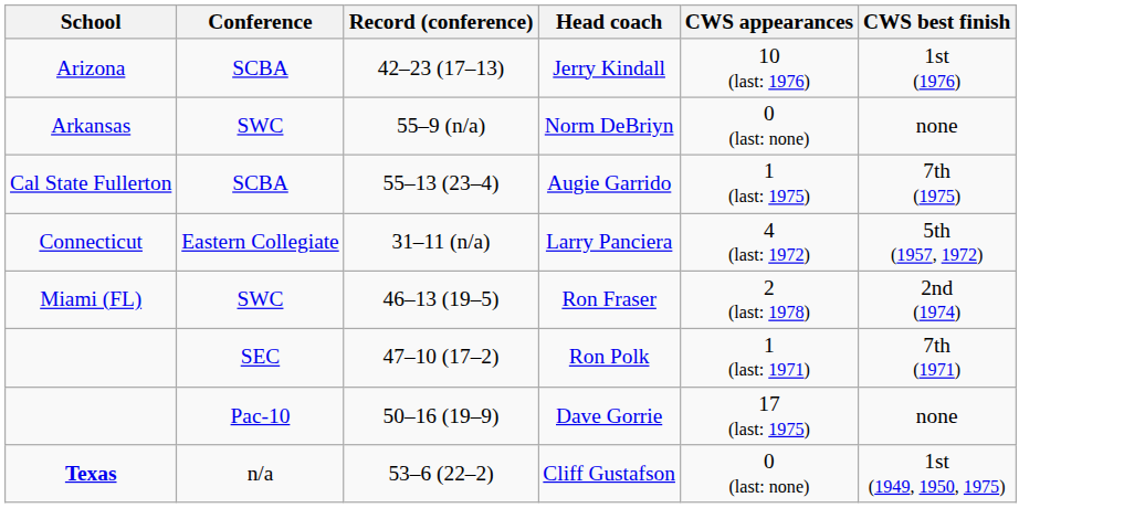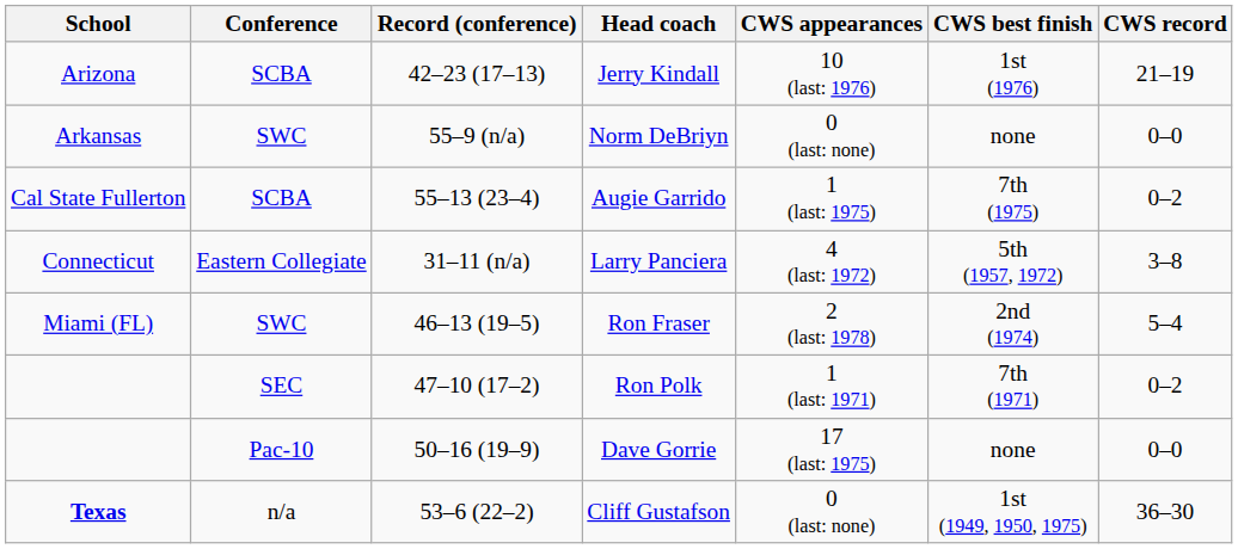 <table class="wikitable">
 <tr>
 <th>School</th>
 <th>Conference</th>
 <th>Record (conference)</th>
 <th>Head coach</th>
 <th>CWS appearances</th>
 <th>CWS best finish</th>
+<th>CWS record</th>
 </tr>
 <tr align=center>
 <td><a href='#'>Arizona</a></td>
 <td><a href='#'>SCBA</a></td>
 <td>42–23 (17–13)</td>
 <td><a href='#'>Jerry Kindall</a></td>
 <td>10<br><small>(last: <a href='#'>1976</a>)</small></td>
 <td>1st<br><small>(<a href='#'>1976</a>)</small></td>
+<td>21–19</td>
 </tr>
 <tr align=center>
 <td><a href='#'>Arkansas</a></td>
 <td><a href='#'>SWC</a></td>
 <td>55–9 (n/a)</td>
 <td><a href='#'>Norm DeBriyn</a></td>
 <td>0<br><small>(last: none)</small></td>
 <td>none</td>
+<td>0–0</td>
 </tr>
 <tr align=center>
 <td><a href='#'>Cal State Fullerton</a></td>
 <td><a href='#'>SCBA</a></td>
 <td>55–13 (23–4)</td>
 <td><a href='#'>Augie Garrido</a></td>
 <td>1<br><small>(last: <a href='#'>1975</a>)</small></td>
 <td>7th<br><small>(<a href='#'>1975</a>)</small></td>
+<td>0–2</td>
 </tr>
 <tr align=center>
 <td><a href='#'>Connecticut</a></td>
 <td><a href='#'>Eastern Collegiate</a></td>
 <td>31–11 (n/a)</td>
 <td><a href='#'>Larry Panciera</a></td>
 <td>4<br><small>(last: <a href='#'>1972</a>)</small></td>
 <td>5th<br><small>(<a href='#'>1957</a>, <a href='#'>1972</a>)</small></td>
+<td>3–8</td>
 </tr>
 <tr align=center>
 <td><a href='#'>Miami (FL)</a></td>
 <td><a href='#'>SWC</a></td>
 <td>46–13 (19–5)</td>
 <td><a href='#'>Ron Fraser</a></td>
 <td>2<br><small>(last: <a href='#'>1978</a>)</small></td>
 <td>2nd<br><small>(<a href='#'>1974</a>)</small></td>
+<td>5–4</td>
 </tr>
 <tr align=center>
 <td></td>
 <td><a href='#'>SEC</a></td>
 <td>47–10 (17–2)</td>
 <td><a href='#'>Ron Polk</a></td>
 <td>1<br><small>(last: <a href='#'>1971</a>)</small></td>
 <td>7th<br><small>(<a href='#'>1971</a>)</small></td>
+<td>0–2</td>
 </tr>
 <tr align=center>
 <td></td>
 <td><a href='#'>Pac-10</a></td>
 <td>50–16 (19–9)</td>
 <td><a href='#'>Dave Gorrie</a></td>
 <td>17<br><small>(last: <a href='#'>1975</a>)</small></td>
 <td>none</td>
+<td>0–0</td>
 </tr>
 <tr align=center>
 <td><strong><a href='#'>Texas</a></strong></td>
 <td>n/a</td>
 <td>53–6 (22–2)</td>
 <td><a href='#'>Cliff Gustafson</a></td>
 <td>0<br><small>(last: none)</small></td>
 <td>1st<br><small>(<a href='#'>1949</a>, <a href='#'>1950</a>, <a href='#'>1975</a>)</small></td>
+<td>36–30</td>
 </tr>
 </table>
